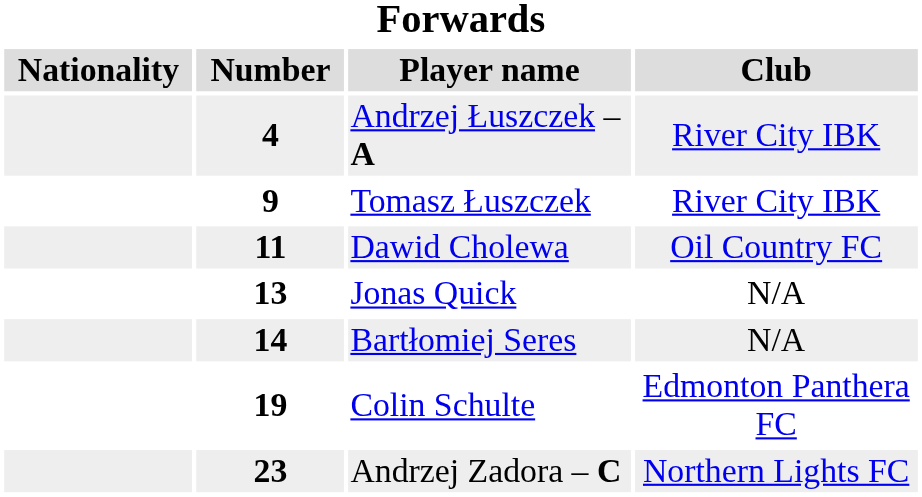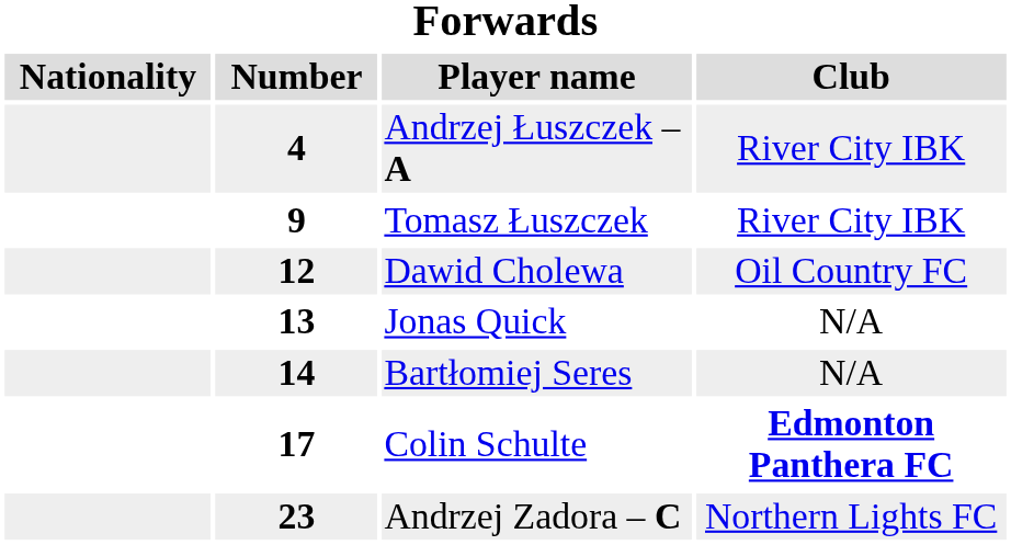 <table width=70%>
 <tr>
 <th colspan=6><big>Forwards</big></th>
 </tr>
 <tr bgcolor="#dddddd">
 <th width=10%>Nationality</th>
 <th width=10%>Number</th>
 <th width=25%>Player name</th>
 <th width=25%>Club</th>
 </tr>
 <tr bgcolor="#eeeeee">
 <td align=center></td>
 <td align=center><strong>4</strong></td>
 <td><a href='#'>Andrzej Łuszczek</a> – <strong>A</strong></td>
 <td align=center><a href='#'>River City IBK</a></td>
 </tr>
 <tr bgcolor="#ffffff">
 <td align=center></td>
 <td align=center><strong>9</strong></td>
 <td><a href='#'>Tomasz Łuszczek</a></td>
 <td align=center><a href='#'>River City IBK</a></td>
 </tr>
 <tr bgcolor="#eeeeee">
 <td align=center></td>
-<td align=center><strong>11</strong></td>
+<td align=center><strong>12</strong></td>
 <td><a href='#'>Dawid Cholewa</a></td>
 <td align=center><a href='#'>Oil Country FC</a></td>
 </tr>
 <tr bgcolor="#ffffff">
 <td align=center></td>
 <td align=center><strong>13</strong></td>
 <td><a href='#'>Jonas Quick</a></td>
 <td align=center>N/A</td>
 </tr>
 <tr bgcolor="#eeeeee">
 <td align=center></td>
 <td align=center><strong>14</strong></td>
 <td><a href='#'>Bartłomiej Seres</a></td>
 <td align=center>N/A</td>
 </tr>
 <tr bgcolor="#ffffff">
 <td align=center></td>
-<td align=center><strong>19</strong></td>
+<td align=center><strong>17</strong></td>
 <td><a href='#'>Colin Schulte</a></td>
-<td align=center><a href='#'>Edmonton Panthera FC</a></td>
+<td align=center><strong><a href='#'>Edmonton Panthera FC</a></strong></td>
 </tr>
 <tr bgcolor="#eeeeee">
 <td align=center></td>
 <td align=center><strong>23</strong></td>
 <td>Andrzej Zadora – <strong>C</strong></td>
 <td align=center><a href='#'>Northern Lights FC</a></td>
 </tr>
 </table>
